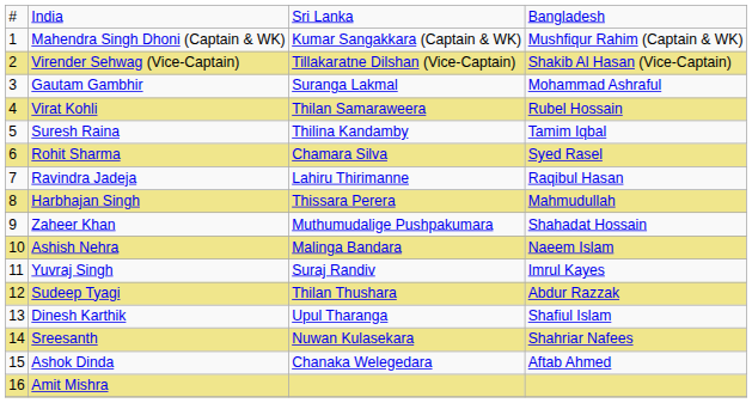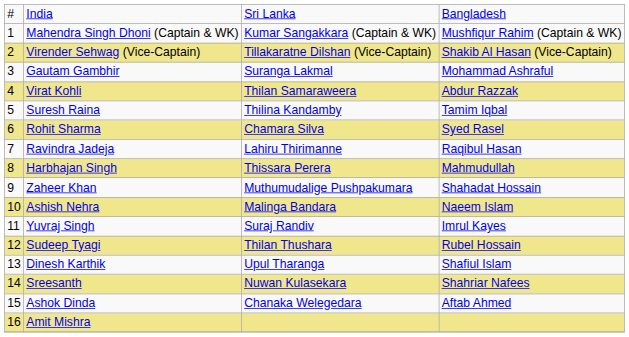 <table class="wikitable">
 <tr>
 <td>#</td>
 <td> <a href='#'>India</a></td>
 <td> <a href='#'>Sri Lanka</a></td>
 <td> <a href='#'>Bangladesh</a></td>
 </tr>
 <tr>
 <td>1</td>
 <td><a href='#'>Mahendra Singh Dhoni</a> (Captain & WK)</td>
 <td><a href='#'>Kumar Sangakkara</a> (Captain & WK)</td>
 <td><a href='#'>Mushfiqur Rahim</a>  (Captain & WK)</td>
 </tr>
 <tr>
 <td style="background-color:#F0E68C">2</td>
 <td style="background-color:#F0E68C"><a href='#'>Virender Sehwag</a> (Vice-Captain)</td>
 <td style="background-color:#F0E68C"><a href='#'>Tillakaratne Dilshan</a> (Vice-Captain)</td>
 <td style="background-color:#F0E68C"><a href='#'>Shakib Al Hasan</a> (Vice-Captain)</td>
 </tr>
 <tr>
 <td>3</td>
 <td><a href='#'>Gautam Gambhir</a></td>
 <td><a href='#'>Suranga Lakmal</a></td>
 <td><a href='#'>Mohammad Ashraful</a></td>
 </tr>
 <tr>
 <td style="background-color:#F0E68C">4</td>
 <td style="background-color:#F0E68C"><a href='#'>Virat Kohli</a></td>
 <td style="background-color:#F0E68C"><a href='#'>Thilan Samaraweera</a></td>
-<td style="background-color:#F0E68C"><a href='#'>Rubel Hossain</a></td>
+<td style="background-color:#F0E68C"><a href='#'>Abdur Razzak</a></td>
 </tr>
 <tr>
 <td>5</td>
 <td><a href='#'>Suresh Raina</a></td>
 <td><a href='#'>Thilina Kandamby</a></td>
 <td><a href='#'>Tamim Iqbal</a></td>
 </tr>
 <tr>
 <td style="background-color:#F0E68C">6</td>
 <td style="background-color:#F0E68C"><a href='#'>Rohit Sharma</a></td>
 <td style="background-color:#F0E68C"><a href='#'>Chamara Silva</a></td>
 <td style="background-color:#F0E68C"><a href='#'>Syed Rasel</a></td>
 </tr>
 <tr>
 <td>7</td>
 <td><a href='#'>Ravindra Jadeja</a></td>
 <td><a href='#'>Lahiru Thirimanne</a></td>
 <td><a href='#'>Raqibul Hasan</a></td>
 </tr>
 <tr>
 <td style="background-color:#F0E68C">8</td>
 <td style="background-color:#F0E68C"><a href='#'>Harbhajan Singh</a></td>
 <td style="background-color:#F0E68C"><a href='#'>Thissara Perera</a></td>
 <td style="background-color:#F0E68C"><a href='#'>Mahmudullah</a></td>
 </tr>
 <tr>
 <td>9</td>
 <td><a href='#'>Zaheer Khan</a></td>
 <td><a href='#'>Muthumudalige Pushpakumara</a></td>
 <td><a href='#'>Shahadat Hossain</a></td>
 </tr>
 <tr>
 <td style="background-color:#F0E68C">10</td>
 <td style="background-color:#F0E68C"><a href='#'>Ashish Nehra</a></td>
 <td style="background-color:#F0E68C"><a href='#'>Malinga Bandara</a></td>
 <td style="background-color:#F0E68C"><a href='#'>Naeem Islam</a></td>
 </tr>
 <tr>
 <td>11</td>
 <td><a href='#'>Yuvraj Singh</a></td>
 <td><a href='#'>Suraj Randiv</a></td>
 <td><a href='#'>Imrul Kayes</a></td>
 </tr>
 <tr>
 <td style="background-color:#F0E68C">12</td>
 <td style="background-color:#F0E68C"><a href='#'>Sudeep Tyagi</a></td>
 <td style="background-color:#F0E68C"><a href='#'>Thilan Thushara</a></td>
-<td style="background-color:#F0E68C"><a href='#'>Abdur Razzak</a></td>
+<td style="background-color:#F0E68C"><a href='#'>Rubel Hossain</a></td>
 </tr>
 <tr>
 <td>13</td>
 <td><a href='#'>Dinesh Karthik</a></td>
 <td><a href='#'>Upul Tharanga</a></td>
 <td><a href='#'>Shafiul Islam</a></td>
 </tr>
 <tr>
 <td style="background-color:#F0E68C">14</td>
 <td style="background-color:#F0E68C"><a href='#'>Sreesanth</a></td>
 <td style="background-color:#F0E68C"><a href='#'>Nuwan Kulasekara</a></td>
 <td style="background-color:#F0E68C"><a href='#'>Shahriar Nafees</a></td>
 </tr>
 <tr>
 <td>15</td>
 <td><a href='#'>Ashok Dinda</a></td>
 <td><a href='#'>Chanaka Welegedara</a></td>
 <td><a href='#'>Aftab Ahmed</a></td>
 </tr>
 <tr>
 <td style="background-color:#F0E68C">16</td>
 <td style="background-color:#F0E68C"><a href='#'>Amit Mishra</a></td>
 <td style="background-color:#F0E68C"></td>
 <td style="background-color:#F0E68C"></td>
 </tr>
 <tr>
 </tr>
 </table>
